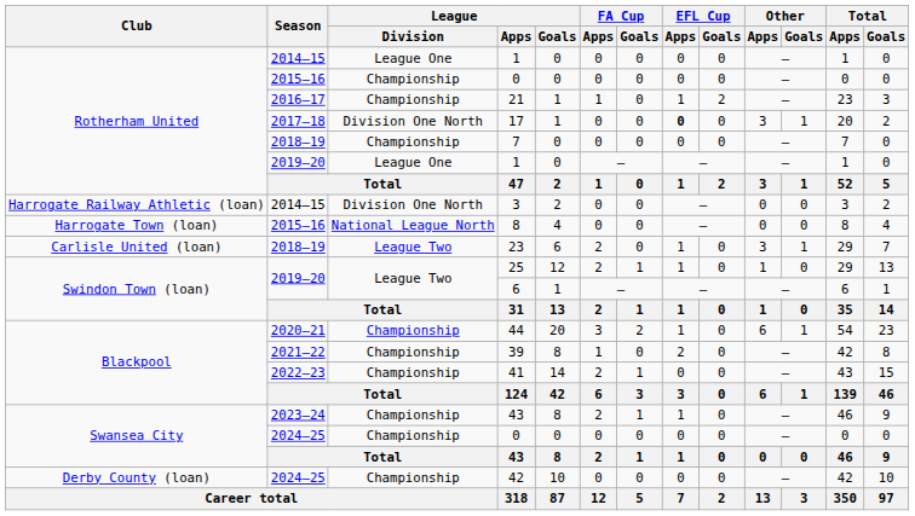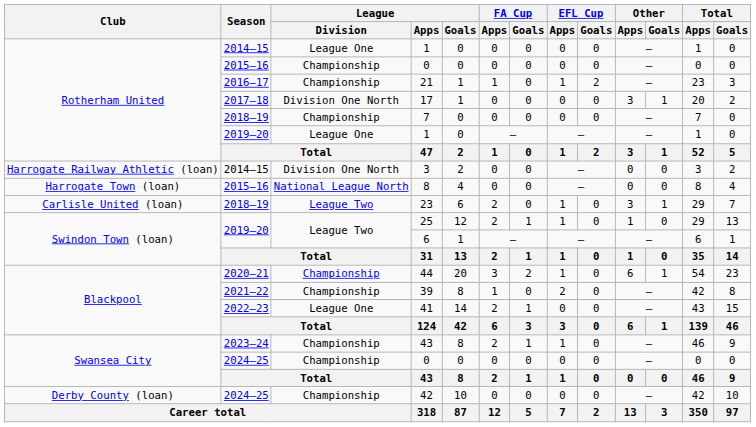 <table class="wikitable" style="text-align:center">
 <tr>
 <th rowspan="2">Club</th>
 <th rowspan="2">Season</th>
 <th colspan="3">League</th>
 <th colspan="2"><a href='#'>FA Cup</a></th>
 <th colspan="2"><a href='#'>EFL Cup</a></th>
 <th colspan="2">Other</th>
 <th colspan="2">Total</th>
 </tr>
 <tr>
 <th>Division</th>
 <th>Apps</th>
 <th>Goals</th>
 <th>Apps</th>
 <th>Goals</th>
 <th>Apps</th>
 <th>Goals</th>
 <th>Apps</th>
 <th>Goals</th>
 <th>Apps</th>
 <th>Goals</th>
 </tr>
 <tr>
 <td rowspan="7"><a href='#'>Rotherham United</a></td>
 <td><a href='#'>2014–15</a></td>
 <td>League One</td>
 <td>1</td>
 <td>0</td>
 <td>0</td>
 <td>0</td>
 <td>0</td>
 <td>0</td>
 <td colspan="2">–</td>
 <td>1</td>
 <td>0</td>
 </tr>
 <tr>
 <td><a href='#'>2015–16</a></td>
 <td>Championship</td>
 <td>0</td>
 <td>0</td>
 <td>0</td>
 <td>0</td>
 <td>0</td>
 <td>0</td>
 <td colspan="2">–</td>
 <td>0</td>
 <td>0</td>
 </tr>
 <tr>
 <td><a href='#'>2016–17</a></td>
 <td>Championship</td>
 <td>21</td>
 <td>1</td>
 <td>1</td>
 <td>0</td>
 <td>1</td>
 <td>2</td>
 <td colspan="2">–</td>
 <td>23</td>
 <td>3</td>
 </tr>
 <tr>
 <td><a href='#'>2017–18</a></td>
 <td>Division One North</td>
 <td>17</td>
 <td>1</td>
 <td>0</td>
 <td>0</td>
-<td><strong>0</strong></td>
+<td>0</td>
 <td>0</td>
 <td>3</td>
 <td>1</td>
 <td>20</td>
 <td>2</td>
 </tr>
 <tr>
 <td><a href='#'>2018–19</a></td>
 <td>Championship</td>
 <td>7</td>
 <td>0</td>
 <td>0</td>
 <td>0</td>
 <td>0</td>
 <td>0</td>
 <td colspan="2">—</td>
 <td>7</td>
 <td>0</td>
 </tr>
 <tr>
 <td><a href='#'>2019–20</a></td>
 <td>League One</td>
 <td>1</td>
 <td>0</td>
 <td colspan="2">–</td>
 <td colspan="2">–</td>
 <td colspan="2">–</td>
 <td>1</td>
 <td>0</td>
 </tr>
 <tr>
 <th colspan="2">Total</th>
 <th>47</th>
 <th>2</th>
 <th>1</th>
 <th>0</th>
 <th>1</th>
 <th>2</th>
 <th>3</th>
 <th>1</th>
 <th>52</th>
 <th>5</th>
 </tr>
 <tr>
 <td><a href='#'>Harrogate Railway Athletic</a> (loan)</td>
 <td>2014–15</td>
 <td>Division One North</td>
 <td>3</td>
 <td>2</td>
 <td>0</td>
 <td>0</td>
 <td colspan="2">–</td>
 <td>0</td>
 <td>0</td>
 <td>3</td>
 <td>2</td>
 </tr>
 <tr>
 <td><a href='#'>Harrogate Town</a> (loan)</td>
 <td><a href='#'>2015–16</a></td>
 <td><a href='#'>National League North</a></td>
 <td>8</td>
 <td>4</td>
 <td>0</td>
 <td>0</td>
 <td colspan="2">–</td>
 <td>0</td>
 <td>0</td>
 <td>8</td>
 <td>4</td>
 </tr>
 <tr>
 <td><a href='#'>Carlisle United</a> (loan)</td>
 <td><a href='#'>2018–19</a></td>
 <td><a href='#'>League Two</a></td>
 <td>23</td>
 <td>6</td>
 <td>2</td>
 <td>0</td>
 <td>1</td>
 <td>0</td>
 <td>3</td>
 <td>1</td>
 <td>29</td>
 <td>7</td>
 </tr>
 <tr>
 <td rowspan=3><a href='#'>Swindon Town</a> (loan)</td>
 <td rowspan=2><a href='#'>2019–20</a></td>
 <td rowspan=2>League Two</td>
 <td>25</td>
 <td>12</td>
 <td>2</td>
 <td>1</td>
 <td>1</td>
 <td>0</td>
 <td>1</td>
 <td>0</td>
 <td>29</td>
 <td>13</td>
 </tr>
 <tr>
 <td>6</td>
 <td>1</td>
 <td colspan="2">–</td>
 <td colspan="2">–</td>
 <td colspan="2">–</td>
 <td>6</td>
 <td>1</td>
 </tr>
 <tr>
 <th colspan="2">Total</th>
 <th>31</th>
 <th>13</th>
 <th>2</th>
 <th>1</th>
 <th>1</th>
 <th>0</th>
 <th>1</th>
 <th>0</th>
 <th>35</th>
 <th>14</th>
 </tr>
 <tr>
 <td rowspan=4><a href='#'>Blackpool</a></td>
 <td><a href='#'>2020–21</a></td>
 <td><a href='#'>Championship</a></td>
 <td>44</td>
 <td>20</td>
 <td>3</td>
 <td>2</td>
 <td>1</td>
 <td>0</td>
 <td>6</td>
 <td>1</td>
 <td>54</td>
 <td>23</td>
 </tr>
 <tr>
 <td><a href='#'>2021–22</a></td>
 <td>Championship</td>
 <td>39</td>
 <td>8</td>
 <td>1</td>
 <td>0</td>
 <td>2</td>
 <td>0</td>
 <td colspan="2">–</td>
 <td>42</td>
 <td>8</td>
 </tr>
 <tr>
 <td><a href='#'>2022–23</a></td>
-<td>Championship</td>
+<td>League One</td>
 <td>41</td>
 <td>14</td>
 <td>2</td>
 <td>1</td>
 <td>0</td>
 <td>0</td>
 <td colspan="2">–</td>
 <td>43</td>
 <td>15</td>
 </tr>
 <tr>
 <th colspan="2">Total</th>
 <th>124</th>
 <th>42</th>
 <th>6</th>
 <th>3</th>
 <th>3</th>
 <th>0</th>
 <th>6</th>
 <th>1</th>
 <th>139</th>
 <th>46</th>
 </tr>
 <tr>
 <td rowspan=3><a href='#'>Swansea City</a></td>
 <td><a href='#'>2023–24</a></td>
 <td>Championship</td>
 <td>43</td>
 <td>8</td>
 <td>2</td>
 <td>1</td>
 <td>1</td>
 <td>0</td>
 <td colspan="2">—</td>
 <td>46</td>
 <td>9</td>
 </tr>
 <tr>
 <td><a href='#'>2024–25</a></td>
 <td>Championship</td>
 <td>0</td>
 <td>0</td>
 <td>0</td>
 <td>0</td>
 <td>0</td>
 <td>0</td>
 <td colspan="2">–</td>
 <td>0</td>
 <td>0</td>
 </tr>
 <tr>
 <th colspan="2">Total</th>
 <th>43</th>
 <th>8</th>
 <th>2</th>
 <th>1</th>
 <th>1</th>
 <th>0</th>
 <th>0</th>
 <th>0</th>
 <th>46</th>
 <th>9</th>
 </tr>
 <tr>
 <td><a href='#'>Derby County</a> (loan)</td>
 <td><a href='#'>2024–25</a></td>
 <td>Championship</td>
 <td>42</td>
 <td>10</td>
 <td>0</td>
 <td>0</td>
 <td>0</td>
 <td>0</td>
 <td colspan="2">–</td>
 <td>42</td>
 <td>10</td>
 </tr>
 <tr>
 <th colspan="3">Career total</th>
 <th>318</th>
 <th>87</th>
 <th>12</th>
 <th>5</th>
 <th>7</th>
 <th>2</th>
 <th>13</th>
 <th>3</th>
 <th>350</th>
 <th>97</th>
 </tr>
 </table>
